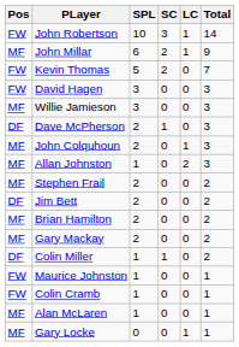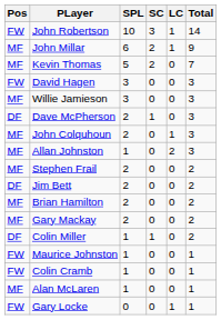 <table class="wikitable">
 <tr>
 <th>Pos</th>
 <th>PLayer</th>
 <th>SPL</th>
 <th>SC</th>
 <th>LC</th>
 <th>Total</th>
 </tr>
 <tr>
 <td><a href='#'>FW</a></td>
 <td> <a href='#'>John Robertson</a></td>
 <td>10</td>
 <td>3</td>
 <td>1</td>
 <td>14</td>
 </tr>
 <tr>
 <td><a href='#'>MF</a></td>
 <td> <a href='#'>John Millar</a></td>
 <td>6</td>
 <td>2</td>
 <td>1</td>
 <td>9</td>
 </tr>
 <tr>
-<td><a href='#'>FW</a></td>
+<td><a href='#'>MF</a></td>
 <td> <a href='#'>Kevin Thomas</a></td>
 <td>5</td>
 <td>2</td>
 <td>0</td>
 <td>7</td>
 </tr>
 <tr>
 <td><a href='#'>FW</a></td>
 <td> <a href='#'>David Hagen</a></td>
 <td>3</td>
 <td>0</td>
 <td>0</td>
 <td>3</td>
 </tr>
 <tr>
 <td><a href='#'>MF</a></td>
 <td> Willie Jamieson</td>
 <td>3</td>
 <td>0</td>
 <td>0</td>
 <td>3</td>
 </tr>
 <tr>
 <td><a href='#'>DF</a></td>
 <td> <a href='#'>Dave McPherson</a></td>
 <td>2</td>
 <td>1</td>
 <td>0</td>
 <td>3</td>
 </tr>
 <tr>
 <td><a href='#'>MF</a></td>
 <td> <a href='#'>John Colquhoun</a></td>
 <td>2</td>
 <td>0</td>
 <td>1</td>
 <td>3</td>
 </tr>
 <tr>
 <td><a href='#'>MF</a></td>
 <td> <a href='#'>Allan Johnston</a></td>
 <td>1</td>
 <td>0</td>
 <td>2</td>
 <td>3</td>
 </tr>
 <tr>
 <td><a href='#'>MF</a></td>
 <td> <a href='#'>Stephen Frail</a></td>
 <td>2</td>
 <td>0</td>
 <td>0</td>
 <td>2</td>
 </tr>
 <tr>
 <td><a href='#'>DF</a></td>
 <td> <a href='#'>Jim Bett</a></td>
 <td>2</td>
 <td>0</td>
 <td>0</td>
 <td>2</td>
 </tr>
 <tr>
 <td><a href='#'>MF</a></td>
 <td> <a href='#'>Brian Hamilton</a></td>
 <td>2</td>
 <td>0</td>
 <td>0</td>
 <td>2</td>
 </tr>
 <tr>
 <td><a href='#'>MF</a></td>
 <td> <a href='#'>Gary Mackay</a></td>
 <td>2</td>
 <td>0</td>
 <td>0</td>
 <td>2</td>
 </tr>
 <tr>
 <td><a href='#'>DF</a></td>
 <td> <a href='#'>Colin Miller</a></td>
 <td>1</td>
 <td>1</td>
 <td>0</td>
 <td>2</td>
 </tr>
 <tr>
 <td><a href='#'>FW</a></td>
 <td> <a href='#'>Maurice Johnston</a></td>
 <td>1</td>
 <td>0</td>
 <td>0</td>
 <td>1</td>
 </tr>
 <tr>
 <td><a href='#'>FW</a></td>
 <td> <a href='#'>Colin Cramb</a></td>
 <td>1</td>
 <td>0</td>
 <td>0</td>
 <td>1</td>
 </tr>
 <tr>
 <td><a href='#'>MF</a></td>
 <td> <a href='#'>Alan McLaren</a></td>
 <td>1</td>
 <td>0</td>
 <td>0</td>
 <td>1</td>
 </tr>
 <tr>
-<td><a href='#'>MF</a></td>
+<td><a href='#'>FW</a></td>
 <td> <a href='#'>Gary Locke</a></td>
 <td>0</td>
 <td>0</td>
 <td>1</td>
 <td>1</td>
 </tr>
 </table>
